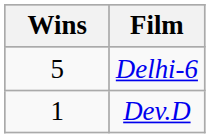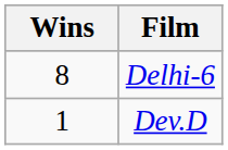 <table class="wikitable" rowspan="2" style="text-align:center;">
 <tr>
 <th scope="col" style="width:55px;">Wins</th>
 <th scope="col" style="text-align:center;">Film</th>
 </tr>
 <tr>
-<td>5</td>
+<td>8</td>
 <td><em><a href='#'>Delhi-6</a></em></td>
 </tr>
 <tr>
 <td>1</td>
 <td><em><a href='#'>Dev.D</a></em></td>
 </tr>
 </table>
